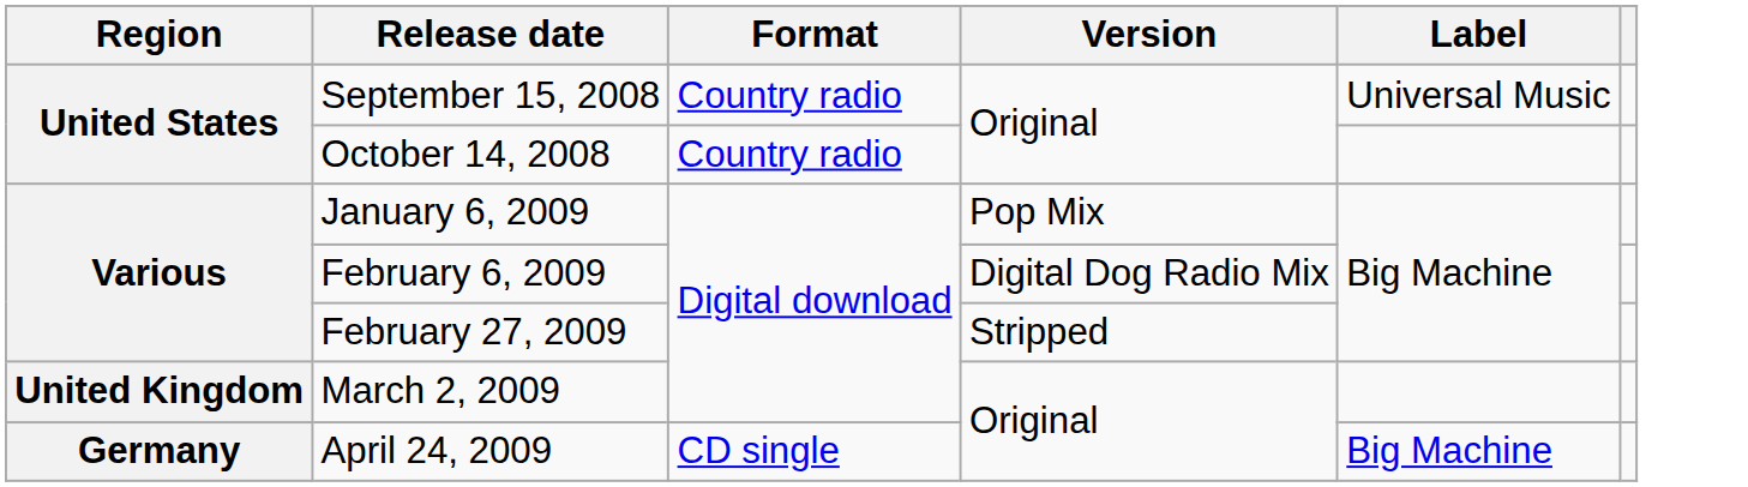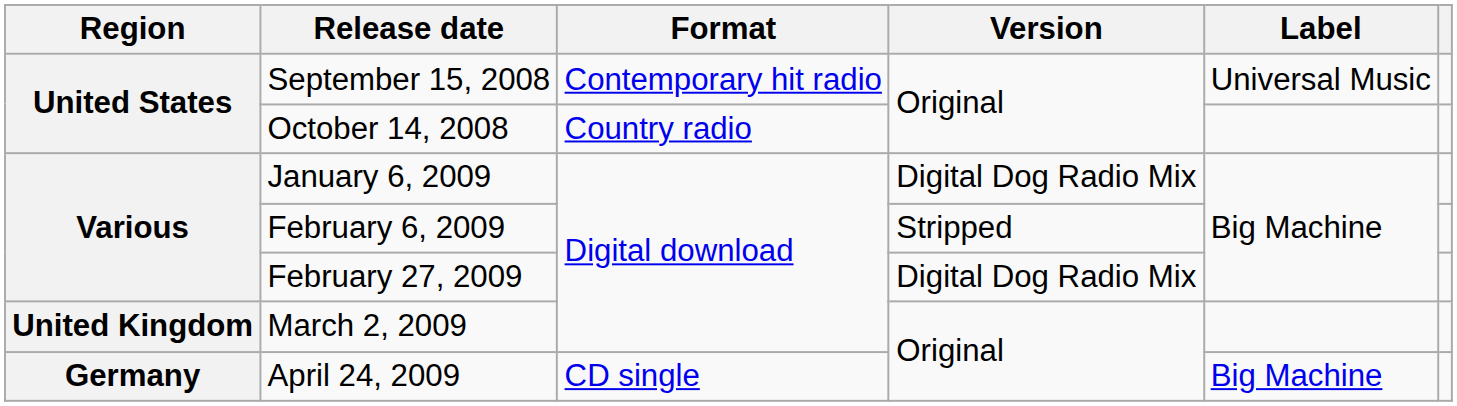 <table class="wikitable plainrowheaders">
 <tr>
 <th scope="col">Region</th>
 <th scope="col">Release date</th>
 <th scope="col">Format</th>
 <th scope="col">Version</th>
 <th scope="col">Label</th>
 <th scope="col"></th>
 </tr>
 <tr>
 <th scope="row" rowspan="2">United States</th>
 <td>September 15, 2008</td>
-<td><a href='#'>Country radio</a></td>
+<td><a href='#'>Contemporary hit radio</a></td>
 <td rowspan="2">Original</td>
 <td>Universal Music</td>
 <td style="text-align:center;"></td>
 </tr>
 <tr>
 <td>October 14, 2008</td>
 <td><a href='#'>Country radio</a></td>
 <td></td>
 <td style="text-align:center;"></td>
 </tr>
 <tr>
 <th scope="row" rowspan="3">Various</th>
 <td>January 6, 2009</td>
 <td rowspan="4"><a href='#'>Digital download</a></td>
-<td>Pop Mix</td>
+<td>Digital Dog Radio Mix</td>
 <td rowspan="3">Big Machine</td>
 <td style="text-align:center;"></td>
 </tr>
 <tr>
 <td>February 6, 2009</td>
-<td>Digital Dog Radio Mix</td>
+<td>Stripped</td>
 <td style="text-align:center;"></td>
 </tr>
 <tr>
 <td>February 27, 2009</td>
-<td>Stripped</td>
+<td>Digital Dog Radio Mix</td>
 <td style="text-align:center;"></td>
 </tr>
 <tr>
 <th scope="row">United Kingdom</th>
 <td>March 2, 2009</td>
 <td rowspan="2">Original</td>
 <td></td>
 <td style="text-align:center;"></td>
 </tr>
 <tr>
 <th scope="row">Germany</th>
 <td>April 24, 2009</td>
 <td><a href='#'>CD single</a></td>
 <td><a href='#'>Big Machine</a></td>
 <td style="text-align:center;"></td>
 </tr>
 </table>
